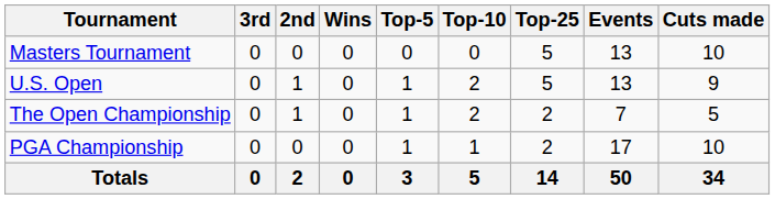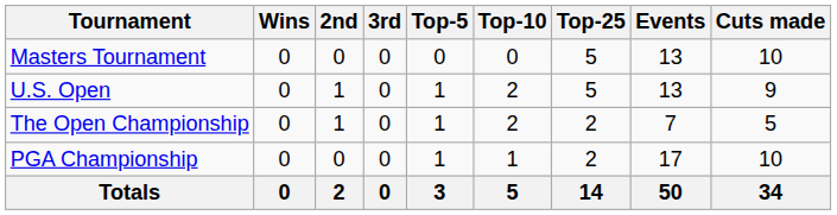 <table class=wikitable style=text-align:center>
 <tr>
 <th>Tournament</th>
+<th>Wins</th>
+<th>2nd</th>
 <th>3rd</th>
-<th>2nd</th>
-<th>Wins</th>
 <th>Top-5</th>
 <th>Top-10</th>
 <th>Top-25</th>
 <th>Events</th>
 <th>Cuts made</th>
 </tr>
 <tr>
 <td align=left><a href='#'>Masters Tournament</a></td>
 <td>0</td>
 <td>0</td>
 <td>0</td>
 <td>0</td>
 <td>0</td>
 <td>5</td>
 <td>13</td>
 <td>10</td>
 </tr>
 <tr>
 <td align=left><a href='#'>U.S. Open</a></td>
 <td>0</td>
 <td>1</td>
 <td>0</td>
 <td>1</td>
 <td>2</td>
 <td>5</td>
 <td>13</td>
 <td>9</td>
 </tr>
 <tr>
 <td align=left><a href='#'>The Open Championship</a></td>
 <td>0</td>
 <td>1</td>
 <td>0</td>
 <td>1</td>
 <td>2</td>
 <td>2</td>
 <td>7</td>
 <td>5</td>
 </tr>
 <tr>
 <td align=left><a href='#'>PGA Championship</a></td>
 <td>0</td>
 <td>0</td>
 <td>0</td>
 <td>1</td>
 <td>1</td>
 <td>2</td>
 <td>17</td>
 <td>10</td>
 </tr>
 <tr>
 <th>Totals</th>
 <th>0</th>
 <th>2</th>
 <th>0</th>
 <th>3</th>
 <th>5</th>
 <th>14</th>
 <th>50</th>
 <th>34</th>
 </tr>
 </table>
